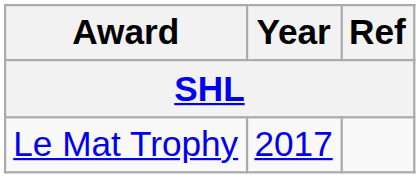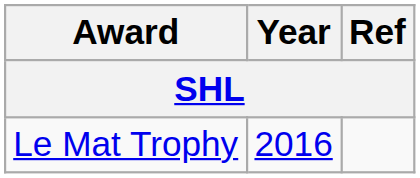 <table class="wikitable">
 <tr>
 <th>Award</th>
 <th>Year</th>
 <th>Ref</th>
 </tr>
 <tr>
 <th colspan="3"><a href='#'>SHL</a></th>
 </tr>
 <tr>
 <td><a href='#'>Le Mat Trophy</a></td>
-<td><a href='#'>2017</a></td>
+<td><a href='#'>2016</a></td>
 <td></td>
 </tr>
 </table>
